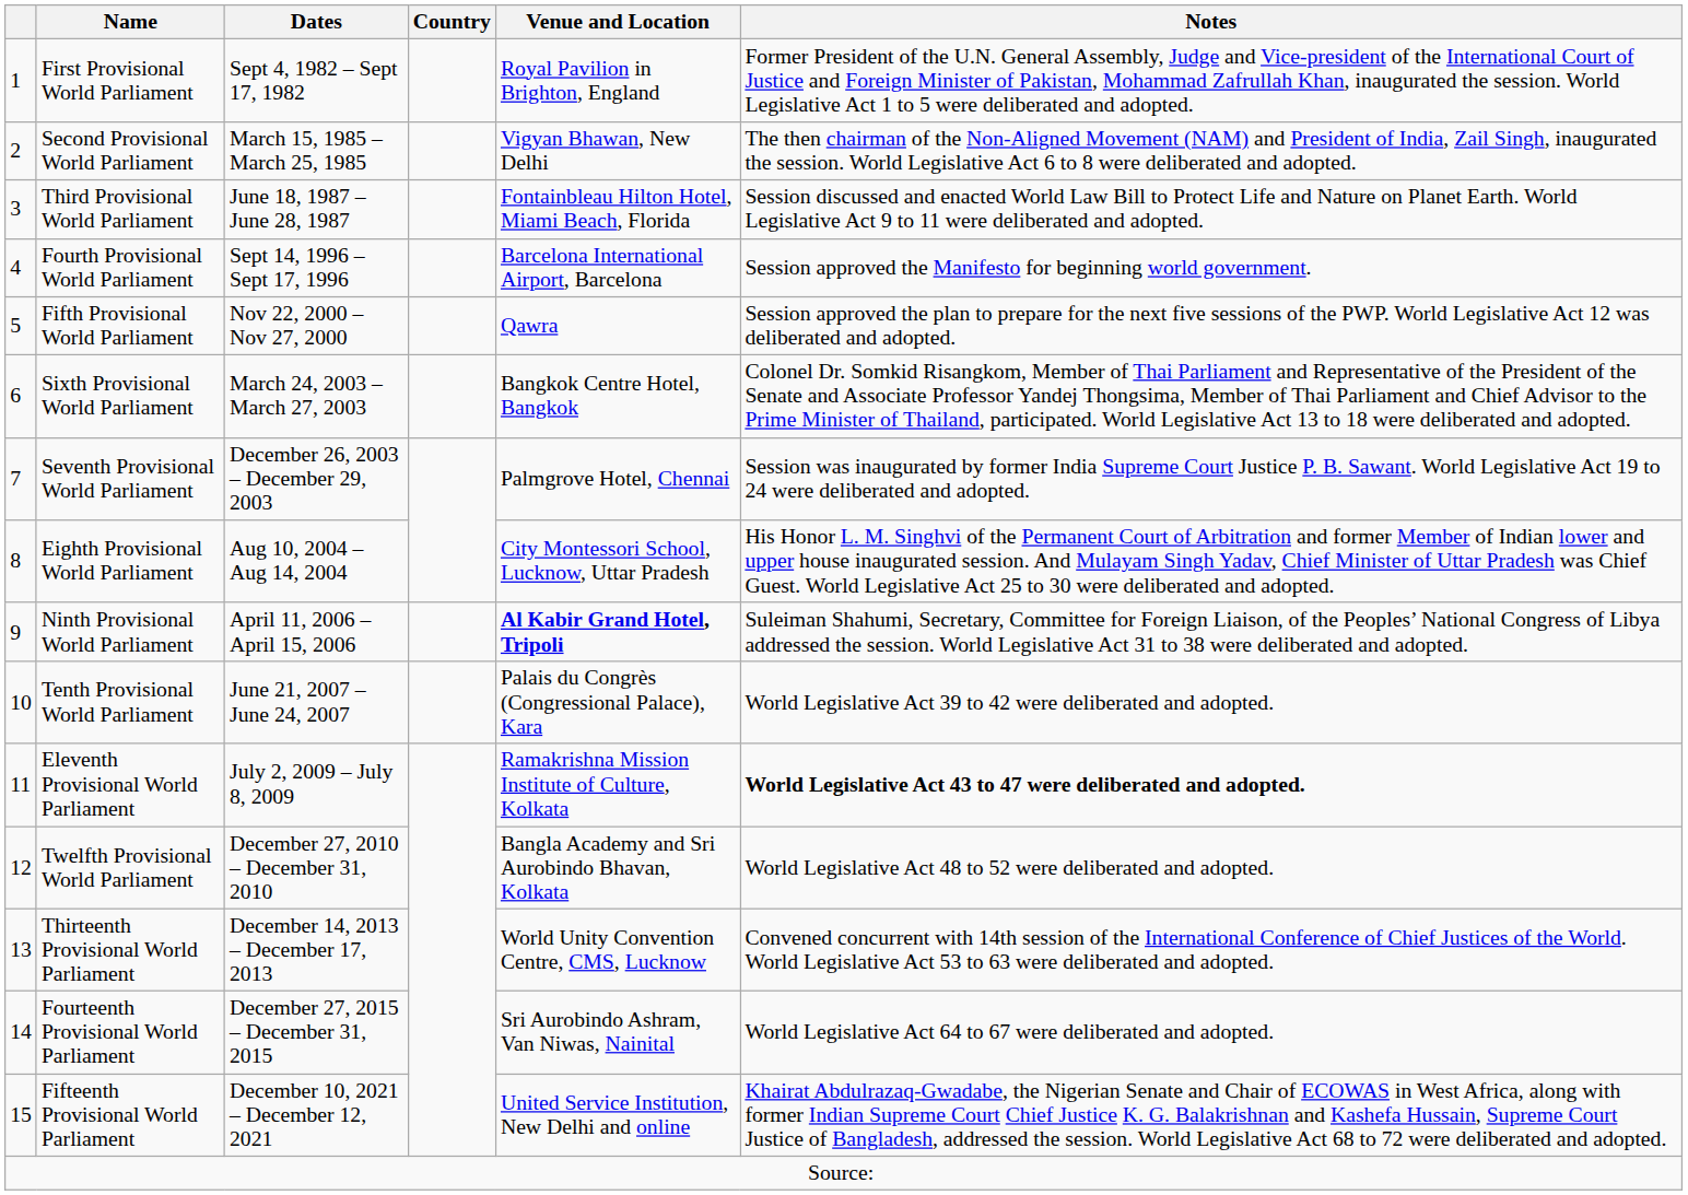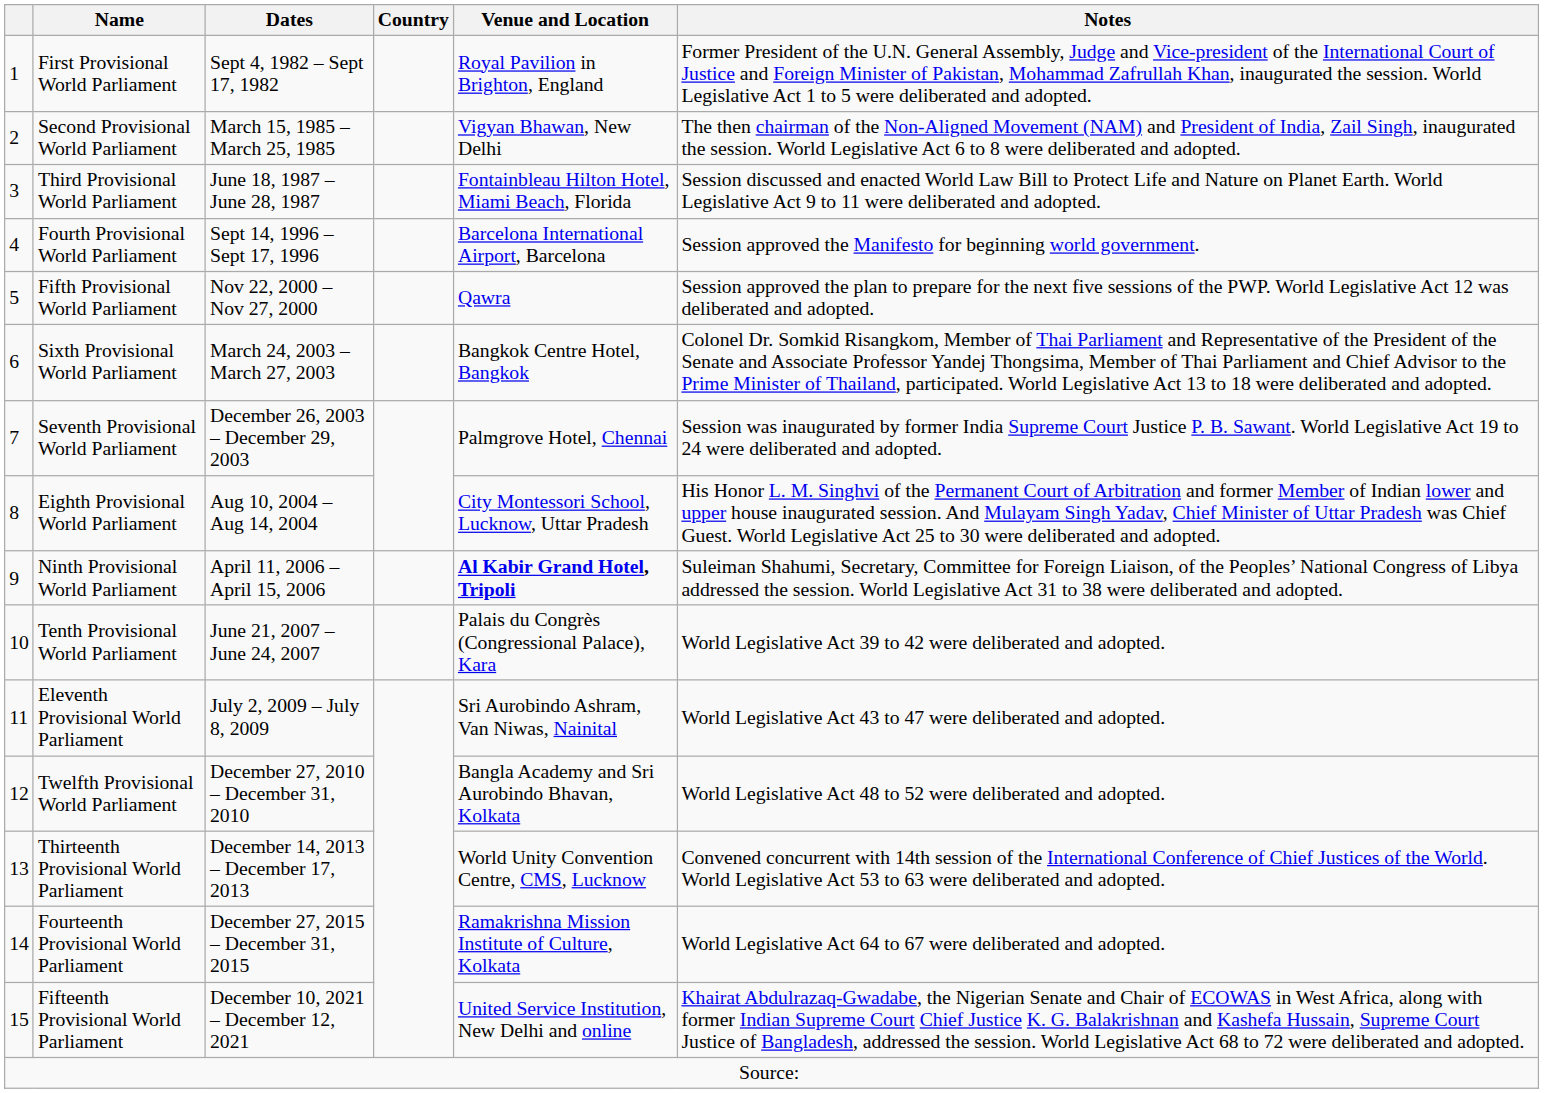 <table class="wikitable sortable">
 <tr>
 <th></th>
 <th>Name</th>
 <th>Dates</th>
 <th>Country</th>
 <th>Venue and Location</th>
 <th>Notes</th>
 </tr>
 <tr>
 <td>1</td>
 <td>First Provisional World Parliament</td>
 <td>Sept 4, 1982 – Sept 17, 1982</td>
 <td></td>
 <td><a href='#'>Royal Pavilion</a> in <a href='#'>Brighton</a>, England</td>
 <td>Former President of the U.N. General Assembly, <a href='#'>Judge</a> and <a href='#'>Vice-president</a> of the <a href='#'>International Court of Justice</a> and <a href='#'>Foreign Minister of Pakistan</a>, <a href='#'>Mohammad Zafrullah Khan</a>, inaugurated the session. World Legislative Act 1 to 5 were deliberated and adopted.</td>
 </tr>
 <tr>
 <td>2</td>
 <td>Second Provisional World Parliament</td>
 <td>March 15, 1985 – March 25, 1985</td>
 <td></td>
 <td><a href='#'>Vigyan Bhawan</a>, New Delhi</td>
 <td>The then <a href='#'>chairman</a> of the <a href='#'>Non-Aligned Movement (NAM)</a> and <a href='#'>President of India</a>, <a href='#'>Zail Singh</a>, inaugurated the session. World Legislative Act 6 to 8 were deliberated and adopted.</td>
 </tr>
 <tr>
 <td>3</td>
 <td>Third Provisional World Parliament</td>
 <td>June 18, 1987 – June 28, 1987</td>
 <td></td>
 <td><a href='#'>Fontainbleau Hilton Hotel</a>, <a href='#'>Miami Beach</a>, Florida</td>
 <td>Session discussed and enacted World Law Bill to Protect Life and Nature on Planet Earth. World Legislative Act 9 to 11 were deliberated and adopted.</td>
 </tr>
 <tr>
 <td>4</td>
 <td>Fourth Provisional World Parliament</td>
 <td>Sept 14, 1996 – Sept 17, 1996</td>
 <td></td>
 <td><a href='#'>Barcelona International Airport</a>, Barcelona</td>
 <td>Session approved the <a href='#'>Manifesto</a> for beginning <a href='#'>world government</a>.</td>
 </tr>
 <tr>
 <td>5</td>
 <td>Fifth Provisional World Parliament</td>
 <td>Nov 22, 2000 – Nov 27, 2000</td>
 <td></td>
 <td><a href='#'>Qawra</a></td>
 <td>Session approved the plan to prepare for the next five sessions of the PWP. World Legislative Act 12 was deliberated and adopted.</td>
 </tr>
 <tr>
 <td>6</td>
 <td>Sixth Provisional World Parliament</td>
 <td>March 24, 2003 – March 27, 2003</td>
 <td></td>
 <td>Bangkok Centre Hotel, <a href='#'>Bangkok</a></td>
 <td>Colonel Dr. Somkid Risangkom, Member of <a href='#'>Thai Parliament</a> and Representative of the President of the Senate and  Associate Professor Yandej Thongsima, Member of Thai Parliament and Chief Advisor to the <a href='#'>Prime Minister of Thailand</a>, participated. World Legislative Act 13 to 18 were deliberated and adopted.</td>
 </tr>
 <tr>
 <td>7</td>
 <td>Seventh Provisional World Parliament</td>
 <td>December 26, 2003 – December 29, 2003</td>
 <td rowspan="2"></td>
 <td>Palmgrove Hotel, <a href='#'>Chennai</a></td>
 <td>Session was inaugurated by former India <a href='#'>Supreme Court</a> Justice <a href='#'>P. B. Sawant</a>. World Legislative Act 19 to 24 were deliberated and adopted.</td>
 </tr>
 <tr>
 <td>8</td>
 <td>Eighth Provisional World Parliament</td>
 <td>Aug 10, 2004 – Aug 14, 2004</td>
 <td><a href='#'>City Montessori School</a>, <a href='#'>Lucknow</a>, Uttar Pradesh</td>
 <td>His Honor <a href='#'>L. M. Singhvi</a> of the <a href='#'>Permanent Court of Arbitration</a> and former <a href='#'>Member</a> of Indian <a href='#'>lower</a> and <a href='#'>upper</a> house inaugurated session. And <a href='#'>Mulayam Singh Yadav</a>, <a href='#'>Chief Minister of Uttar Pradesh</a> was Chief Guest. World Legislative Act 25 to 30 were deliberated and adopted.</td>
 </tr>
 <tr>
 <td>9</td>
 <td>Ninth Provisional World Parliament</td>
 <td>April 11, 2006 – April 15, 2006</td>
 <td></td>
 <td><strong><a href='#'>Al Kabir Grand Hotel</a>, <a href='#'>Tripoli</a></strong></td>
 <td>Suleiman Shahumi, Secretary, Committee for Foreign Liaison, of the Peoples’ National Congress of Libya addressed the session. World Legislative Act 31 to 38 were deliberated and adopted.</td>
 </tr>
 <tr>
 <td>10</td>
 <td>Tenth Provisional World Parliament</td>
 <td>June 21, 2007 – June 24, 2007</td>
 <td></td>
 <td>Palais du Congrès (Congressional Palace), <a href='#'>Kara</a></td>
 <td>World Legislative Act 39 to 42 were deliberated and adopted.</td>
 </tr>
 <tr>
 <td>11</td>
 <td>Eleventh Provisional World Parliament</td>
 <td>July 2, 2009 – July 8, 2009</td>
 <td rowspan="5"></td>
-<td><a href='#'>Ramakrishna Mission Institute of Culture</a>, <a href='#'>Kolkata</a></td>
-<td><strong>World Legislative Act 43 to 47 were deliberated and adopted.</strong></td>
+<td>Sri Aurobindo Ashram, Van Niwas, <a href='#'>Nainital</a></td>
+<td>World Legislative Act 43 to 47 were deliberated and adopted.</td>
 </tr>
 <tr>
 <td>12</td>
 <td>Twelfth Provisional World Parliament</td>
 <td>December 27, 2010 – December 31, 2010</td>
 <td>Bangla Academy and Sri Aurobindo Bhavan, <a href='#'>Kolkata</a></td>
 <td>World Legislative Act 48 to 52 were deliberated and adopted.</td>
 </tr>
 <tr>
 <td>13</td>
 <td>Thirteenth Provisional World Parliament</td>
 <td>December 14, 2013 – December 17, 2013</td>
 <td>World Unity Convention Centre, <a href='#'>CMS</a>, <a href='#'>Lucknow</a></td>
 <td>Convened concurrent with 14th session of the <a href='#'>International Conference of Chief Justices of the World</a>. World Legislative Act 53 to 63 were deliberated and adopted.</td>
 </tr>
 <tr>
 <td>14</td>
 <td>Fourteenth Provisional World Parliament</td>
 <td>December 27, 2015 – December 31, 2015</td>
-<td>Sri Aurobindo Ashram, Van Niwas, <a href='#'>Nainital</a></td>
+<td><a href='#'>Ramakrishna Mission Institute of Culture</a>, <a href='#'>Kolkata</a></td>
 <td>World Legislative Act 64 to 67 were deliberated and adopted.</td>
 </tr>
 <tr>
 <td>15</td>
 <td>Fifteenth Provisional World Parliament</td>
 <td>December 10, 2021 – December 12, 2021</td>
 <td><a href='#'>United Service Institution</a>, New Delhi and <a href='#'>online</a></td>
 <td><a href='#'>Khairat Abdulrazaq-Gwadabe</a>, the Nigerian Senate and Chair of  <a href='#'>ECOWAS</a> in West Africa, along with former <a href='#'>Indian Supreme Court</a> <a href='#'>Chief Justice</a> <a href='#'>K. G. Balakrishnan</a> and <a href='#'>Kashefa Hussain</a>, <a href='#'>Supreme Court</a> Justice of <a href='#'>Bangladesh</a>, addressed the session. World Legislative Act 68 to 72 were deliberated and adopted.</td>
 </tr>
 <tr>
 <td colspan=6; style="text-align:center;">Source: </td>
 </tr>
 </table>
